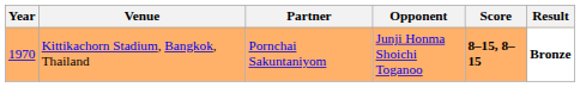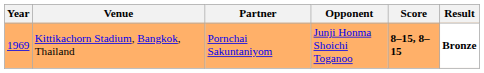 <table class="sortable wikitable" style="font-size: 90%;">
 <tr>
 <th>Year</th>
 <th>Venue</th>
 <th>Partner</th>
 <th>Opponent</th>
 <th>Score</th>
 <th>Result</th>
 </tr>
 <tr style="background:#FFB069">
-<td align="center"><a href='#'>1970</a></td>
+<td align="center"><a href='#'>1969</a></td>
 <td align="left"><a href='#'>Kittikachorn Stadium</a>, <a href='#'>Bangkok</a>, Thailand</td>
 <td align="left"> <a href='#'>Pornchai Sakuntaniyom</a></td>
 <td align="left"> <a href='#'>Junji Honma</a><br> <a href='#'>Shoichi Toganoo</a></td>
 <td align="left"><strong>8–15, 8–15</strong></td>
 <td style="text-align:left; background:white"> <strong>Bronze</strong></td>
 </tr>
 </table>
